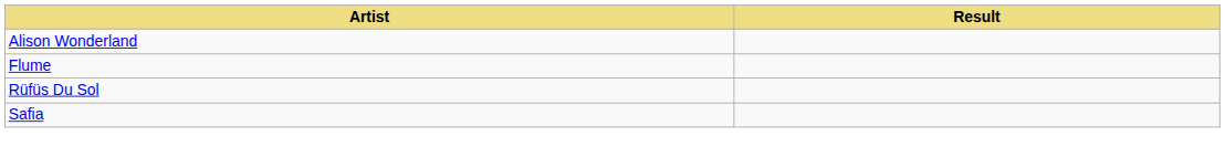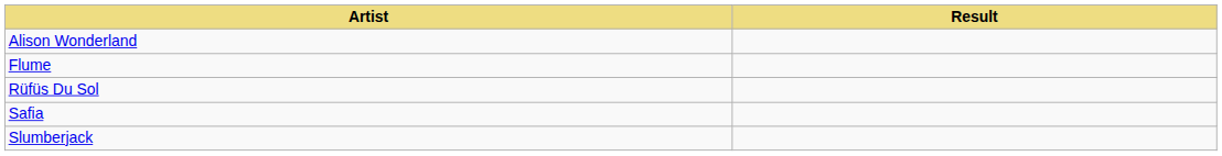 <table class="wikitable" width=100%>
 <tr>
 <th style="width:15%;background:#EEDD82;">Artist</th>
 <th style="width:10%;background:#EEDD82;">Result</th>
 </tr>
 <tr>
 <td><a href='#'>Alison Wonderland</a></td>
 <td></td>
 </tr>
 <tr>
 <td><a href='#'>Flume</a></td>
 <td></td>
 </tr>
 <tr>
 <td><a href='#'>Rüfüs Du Sol</a></td>
 <td></td>
 </tr>
 <tr>
 <td><a href='#'>Safia</a></td>
 <td></td>
 </tr>
+<tr>
+<td><a href='#'>Slumberjack</a></td>
+<td></td>
+</tr>
 </table>
